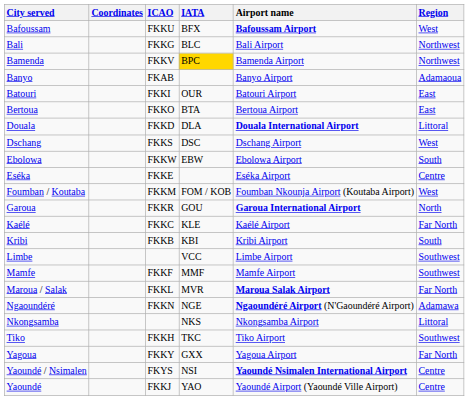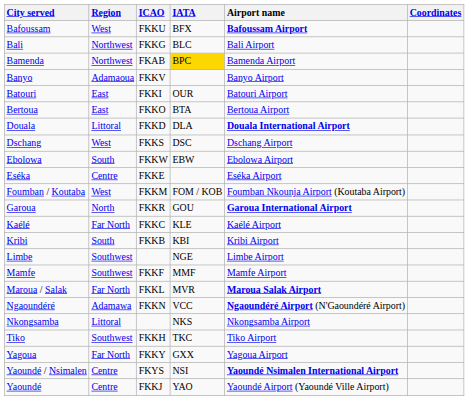 <table class="wikitable sortable" style="font-size:95%;">
 <tr valign=baseline>
 <th style="text-align:left; white-space:nowrap;"><a href='#'>City served</a></th>
-<th style="text-align:left;"><a href='#'>Coordinates</a></th>
+<th style="text-align:left;"><a href='#'>Region</a></th>
 <th style="text-align:left;"><a href='#'>ICAO</a></th>
 <th style="text-align:left;"><a href='#'>IATA</a></th>
 <th style="text-align:left; white-space:nowrap;">Airport name</th>
-<th style="text-align:left;"><a href='#'>Region</a></th>
+<th style="text-align:left;"><a href='#'>Coordinates</a></th>
 </tr>
 <tr valign=top>
 <td><a href='#'>Bafoussam</a></td>
-<td></td>
+<td><a href='#'>West</a></td>
 <td>FKKU</td>
 <td>BFX</td>
 <td><strong><a href='#'>Bafoussam Airport</a></strong></td>
-<td><a href='#'>West</a></td>
+<td></td>
 </tr>
 <tr valign=top>
 <td><a href='#'>Bali</a></td>
-<td></td>
+<td><a href='#'>Northwest</a></td>
 <td>FKKG</td>
 <td>BLC</td>
 <td><a href='#'>Bali Airport</a></td>
-<td><a href='#'>Northwest</a></td>
+<td></td>
 </tr>
 <tr valign=top>
 <td><a href='#'>Bamenda</a></td>
-<td></td>
-<td>FKKV</td>
+<td><a href='#'>Northwest</a></td>
+<td>FKAB</td>
 <td style="background: gold;">BPC</td>
 <td><a href='#'>Bamenda Airport</a></td>
-<td><a href='#'>Northwest</a></td>
+<td></td>
 </tr>
 <tr valign=top>
 <td><a href='#'>Banyo</a></td>
-<td></td>
-<td>FKAB</td>
+<td><a href='#'>Adamaoua</a></td>
+<td>FKKV</td>
 <td></td>
 <td><a href='#'>Banyo Airport</a></td>
-<td><a href='#'>Adamaoua</a></td>
+<td></td>
 </tr>
 <tr valign=top>
 <td><a href='#'>Batouri</a></td>
-<td></td>
+<td><a href='#'>East</a></td>
 <td>FKKI</td>
 <td>OUR</td>
 <td><a href='#'>Batouri Airport</a></td>
-<td><a href='#'>East</a></td>
+<td></td>
 </tr>
 <tr valign=top>
 <td><a href='#'>Bertoua</a></td>
-<td></td>
+<td><a href='#'>East</a></td>
 <td>FKKO</td>
 <td>BTA</td>
 <td><a href='#'>Bertoua Airport</a></td>
-<td><a href='#'>East</a></td>
+<td></td>
 </tr>
 <tr valign=top>
 <td><a href='#'>Douala</a></td>
-<td></td>
+<td><a href='#'>Littoral</a></td>
 <td>FKKD</td>
 <td>DLA</td>
 <td><strong><a href='#'>Douala International Airport</a></strong></td>
-<td><a href='#'>Littoral</a></td>
+<td></td>
 </tr>
 <tr valign=top>
 <td><a href='#'>Dschang</a></td>
-<td></td>
+<td><a href='#'>West</a></td>
 <td>FKKS</td>
 <td>DSC</td>
 <td><a href='#'>Dschang Airport</a></td>
-<td><a href='#'>West</a></td>
+<td></td>
 </tr>
 <tr valign=top>
 <td><a href='#'>Ebolowa</a></td>
-<td></td>
+<td><a href='#'>South</a></td>
 <td>FKKW</td>
 <td>EBW</td>
 <td><a href='#'>Ebolowa Airport</a></td>
-<td><a href='#'>South</a></td>
+<td></td>
 </tr>
 <tr valign=top>
 <td><a href='#'>Eséka</a></td>
-<td></td>
+<td><a href='#'>Centre</a></td>
 <td>FKKE</td>
 <td></td>
 <td><a href='#'>Eséka Airport</a></td>
-<td><a href='#'>Centre</a></td>
+<td></td>
 </tr>
 <tr valign=top>
 <td><a href='#'>Foumban</a> / <a href='#'>Koutaba</a></td>
-<td></td>
+<td><a href='#'>West</a></td>
 <td>FKKM</td>
 <td>FOM / KOB</td>
 <td><a href='#'>Foumban Nkounja Airport</a> (Koutaba Airport)</td>
-<td><a href='#'>West</a></td>
+<td></td>
 </tr>
 <tr valign=top>
 <td><a href='#'>Garoua</a></td>
-<td></td>
+<td><a href='#'>North</a></td>
 <td>FKKR</td>
 <td>GOU</td>
 <td><strong><a href='#'>Garoua International Airport</a></strong></td>
-<td><a href='#'>North</a></td>
+<td></td>
 </tr>
 <tr valign=top>
 <td><a href='#'>Kaélé</a></td>
-<td></td>
+<td><a href='#'>Far North</a></td>
 <td>FKKC</td>
 <td>KLE</td>
 <td><a href='#'>Kaélé Airport</a></td>
-<td><a href='#'>Far North</a></td>
+<td></td>
 </tr>
 <tr valign=top>
 <td><a href='#'>Kribi</a></td>
-<td></td>
+<td><a href='#'>South</a></td>
 <td>FKKB</td>
 <td>KBI</td>
 <td><a href='#'>Kribi Airport</a></td>
-<td><a href='#'>South</a></td>
+<td></td>
 </tr>
 <tr valign=top>
 <td><a href='#'>Limbe</a></td>
+<td><a href='#'>Southwest</a></td>
 <td></td>
+<td>NGE</td>
+<td><a href='#'>Limbe Airport</a></td>
 <td></td>
-<td>VCC</td>
-<td><a href='#'>Limbe Airport</a></td>
-<td><a href='#'>Southwest</a></td>
 </tr>
 <tr valign=top>
 <td><a href='#'>Mamfe</a></td>
-<td></td>
+<td><a href='#'>Southwest</a></td>
 <td>FKKF</td>
 <td>MMF</td>
 <td><a href='#'>Mamfe Airport</a></td>
-<td><a href='#'>Southwest</a></td>
+<td></td>
 </tr>
 <tr valign=top>
 <td><a href='#'>Maroua</a> / <a href='#'>Salak</a></td>
-<td></td>
+<td><a href='#'>Far North</a></td>
 <td>FKKL</td>
 <td>MVR</td>
 <td><strong><a href='#'>Maroua Salak Airport</a></strong></td>
-<td><a href='#'>Far North</a></td>
+<td></td>
 </tr>
 <tr valign=top>
 <td><a href='#'>Ngaoundéré</a></td>
+<td><a href='#'>Adamawa</a></td>
+<td>FKKN</td>
+<td>VCC</td>
+<td><strong><a href='#'>Ngaoundéré Airport</a></strong> (N'Gaoundéré Airport)</td>
 <td></td>
-<td>FKKN</td>
-<td>NGE</td>
-<td><strong><a href='#'>Ngaoundéré Airport</a></strong> (N'Gaoundéré Airport)</td>
-<td><a href='#'>Adamawa</a></td>
 </tr>
 <tr valign=top>
 <td><a href='#'>Nkongsamba</a></td>
-<td></td>
+<td><a href='#'>Littoral</a></td>
 <td></td>
 <td>NKS</td>
 <td><a href='#'>Nkongsamba Airport</a></td>
-<td><a href='#'>Littoral</a></td>
+<td></td>
 </tr>
 <tr valign=top>
 <td><a href='#'>Tiko</a></td>
-<td></td>
+<td><a href='#'>Southwest</a></td>
 <td>FKKH</td>
 <td>TKC</td>
 <td><a href='#'>Tiko Airport</a></td>
-<td><a href='#'>Southwest</a></td>
+<td></td>
 </tr>
 <tr valign=top>
 <td><a href='#'>Yagoua</a></td>
-<td></td>
+<td><a href='#'>Far North</a></td>
 <td>FKKY</td>
 <td>GXX</td>
 <td><a href='#'>Yagoua Airport</a></td>
-<td><a href='#'>Far North</a></td>
+<td></td>
 </tr>
 <tr valign=top>
 <td><a href='#'>Yaoundé</a> / <a href='#'>Nsimalen</a></td>
-<td></td>
+<td><a href='#'>Centre</a></td>
 <td>FKYS</td>
 <td>NSI</td>
 <td><strong><a href='#'>Yaoundé Nsimalen International Airport</a></strong></td>
-<td><a href='#'>Centre</a></td>
+<td></td>
 </tr>
 <tr valign=top>
 <td><a href='#'>Yaoundé</a></td>
-<td></td>
+<td><a href='#'>Centre</a></td>
 <td>FKKJ</td>
 <td>YAO</td>
 <td><a href='#'>Yaoundé Airport</a> (Yaoundé Ville Airport)</td>
-<td><a href='#'>Centre</a></td>
+<td></td>
 </tr>
 </table>
